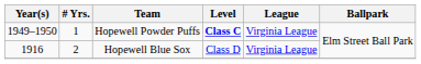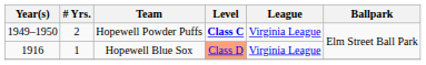 <table class="wikitable" style="text-align:center; font-size: 95%;">
 <tr>
 <th>Year(s)</th>
 <th># Yrs.</th>
 <th>Team</th>
 <th>Level</th>
 <th>League</th>
 <th>Ballpark</th>
 </tr>
 <tr>
 <td>1949–1950</td>
-<td>1</td>
+<td>2</td>
 <td>Hopewell Powder Puffs</td>
 <td><strong><a href='#'>Class C</a></strong></td>
 <td><a href='#'>Virginia League</a></td>
 <td rowspan=2>Elm Street Ball Park</td>
 </tr>
 <tr>
 <td>1916</td>
-<td>2</td>
+<td>1</td>
 <td>Hopewell Blue Sox</td>
-<td><a href='#'>Class D</a></td>
+<td style="background: lightsalmon;"><a href='#'>Class D</a></td>
 <td><a href='#'>Virginia League</a></td>
 </tr>
 <tr>
 </tr>
 </table>
